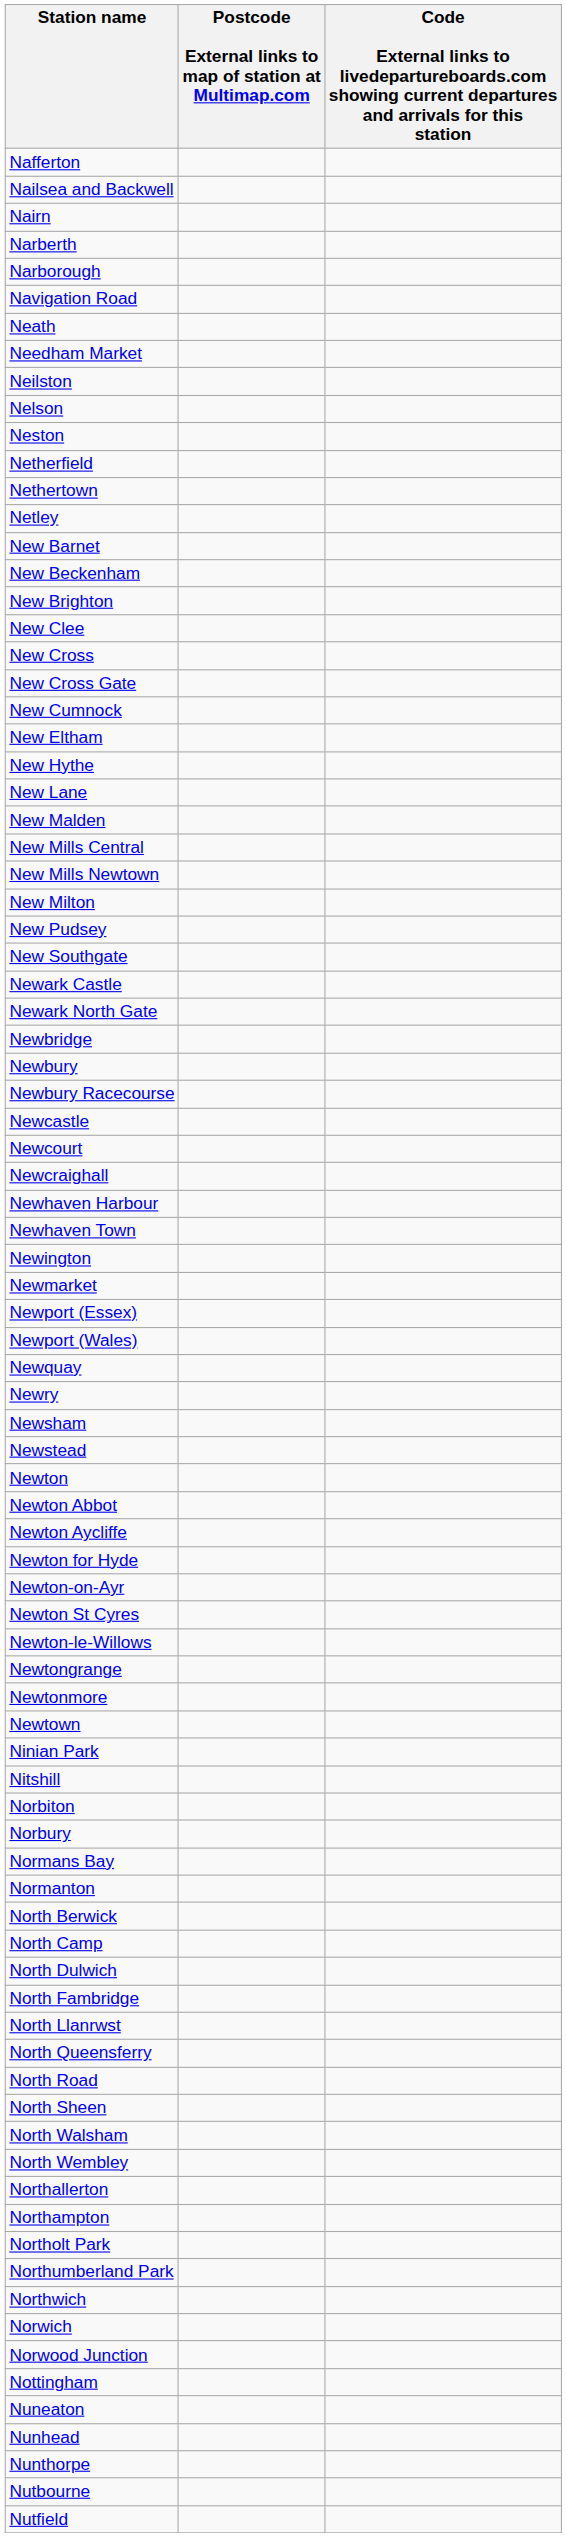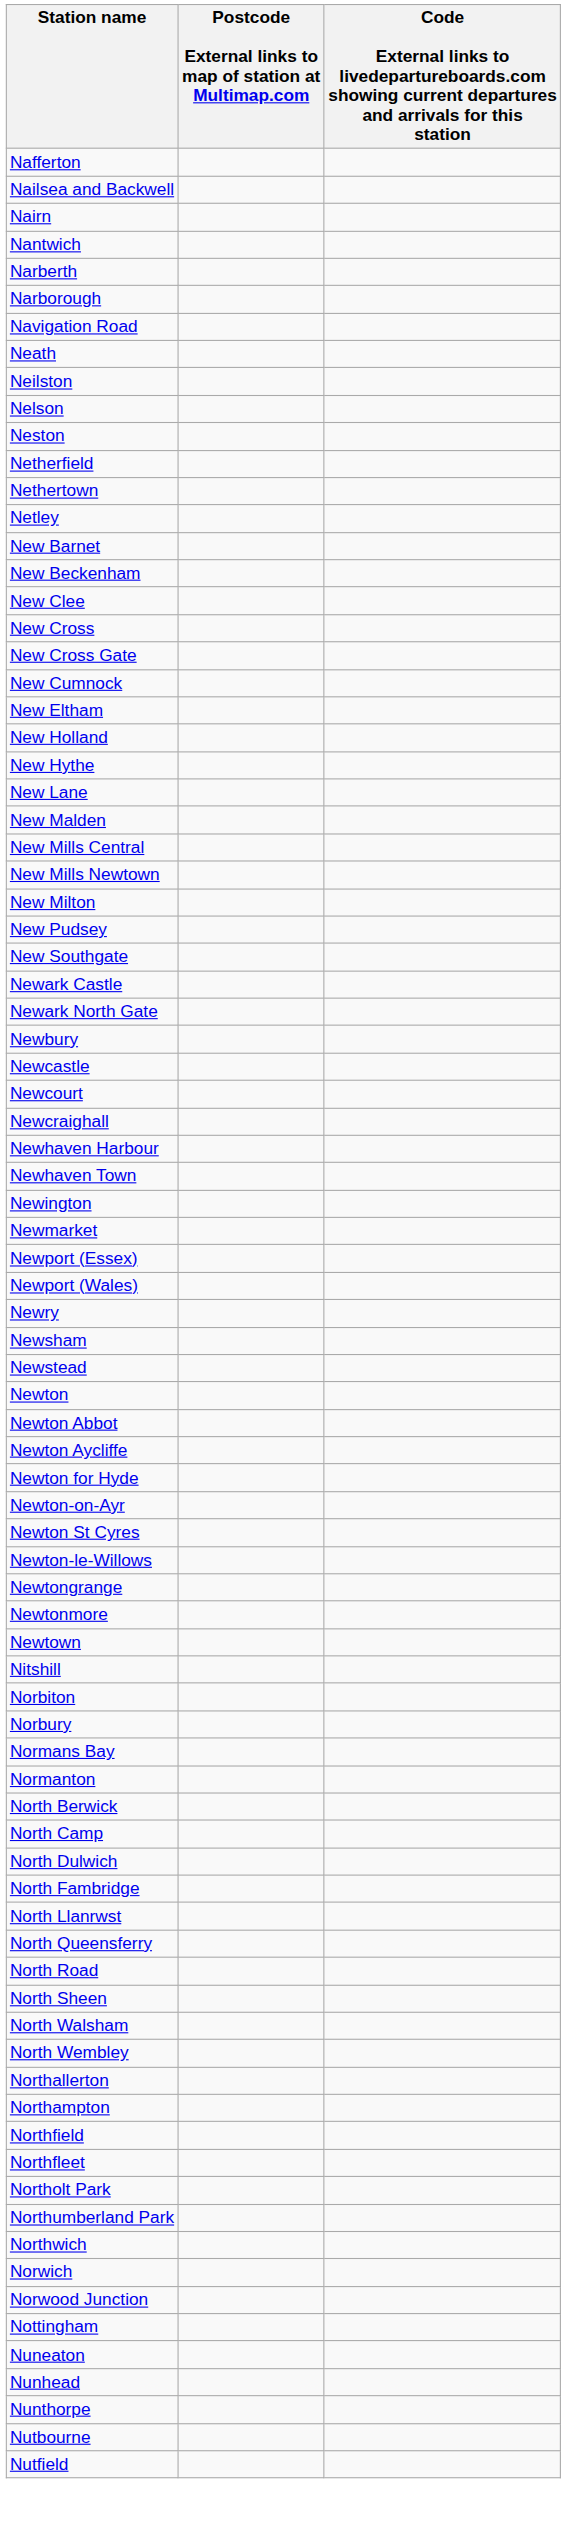 <table class="wikitable" style="margin: auto;">
 <tr>
 <th valign="top" align="left">Station name</th>
 <th valign="top" align="left">Postcode<br><br>External links to <br>map of station at <br><a href='#'>Multimap.com</a></th>
 <th valign="top" align="left">Code<br><br>External links to <br>livedepartureboards.com<br>showing current departures <br>and arrivals for this <br>station</th>
 </tr>
 <tr>
 <td><a href='#'>Nafferton</a></td>
 <td></td>
 <td></td>
 </tr>
 <tr>
 <td><a href='#'>Nailsea and Backwell</a></td>
 <td></td>
 <td></td>
 </tr>
 <tr>
 <td><a href='#'>Nairn</a></td>
 <td></td>
 <td></td>
 </tr>
 <tr>
+<td><a href='#'>Nantwich</a></td>
+<td></td>
+<td></td>
+</tr>
+<tr>
 <td><a href='#'>Narberth</a></td>
 <td></td>
 <td></td>
 </tr>
 <tr>
 <td><a href='#'>Narborough</a></td>
 <td></td>
 <td></td>
 </tr>
 <tr>
 <td><a href='#'>Navigation Road</a></td>
 <td></td>
 <td></td>
 </tr>
 <tr>
 <td><a href='#'>Neath</a></td>
-<td></td>
-<td></td>
-</tr>
-<tr>
-<td><a href='#'>Needham Market</a></td>
 <td></td>
 <td></td>
 </tr>
 <tr>
 <td><a href='#'>Neilston</a></td>
 <td></td>
 <td></td>
 </tr>
 <tr>
 <td><a href='#'>Nelson</a></td>
 <td></td>
 <td></td>
 </tr>
 <tr>
 <td><a href='#'>Neston</a></td>
 <td></td>
 <td></td>
 </tr>
 <tr>
 <td><a href='#'>Netherfield</a></td>
 <td></td>
 <td></td>
 </tr>
 <tr>
 <td><a href='#'>Nethertown</a></td>
 <td></td>
 <td></td>
 </tr>
 <tr>
 <td><a href='#'>Netley</a></td>
 <td></td>
 <td></td>
 </tr>
 <tr>
 <td><a href='#'>New Barnet</a></td>
 <td></td>
 <td></td>
 </tr>
 <tr>
 <td><a href='#'>New Beckenham</a></td>
 <td></td>
 <td></td>
 </tr>
 <tr>
-<td><a href='#'>New Brighton</a></td>
-<td></td>
-<td></td>
-</tr>
-<tr>
 <td><a href='#'>New Clee</a></td>
 <td></td>
 <td></td>
 </tr>
 <tr>
 <td><a href='#'>New Cross</a></td>
 <td></td>
 <td></td>
 </tr>
 <tr>
 <td><a href='#'>New Cross Gate</a></td>
 <td></td>
 <td></td>
 </tr>
 <tr>
 <td><a href='#'>New Cumnock</a></td>
 <td></td>
 <td></td>
 </tr>
 <tr>
 <td><a href='#'>New Eltham</a></td>
+<td></td>
+<td></td>
+</tr>
+<tr>
+<td><a href='#'>New Holland</a></td>
 <td></td>
 <td></td>
 </tr>
 <tr>
 <td><a href='#'>New Hythe</a></td>
 <td></td>
 <td></td>
 </tr>
 <tr>
 <td><a href='#'>New Lane</a></td>
 <td></td>
 <td></td>
 </tr>
 <tr>
 <td><a href='#'>New Malden</a></td>
 <td></td>
 <td></td>
 </tr>
 <tr>
 <td><a href='#'>New Mills Central</a></td>
 <td></td>
 <td></td>
 </tr>
 <tr>
 <td><a href='#'>New Mills Newtown</a></td>
 <td></td>
 <td></td>
 </tr>
 <tr>
 <td><a href='#'>New Milton</a></td>
 <td></td>
 <td></td>
 </tr>
 <tr>
 <td><a href='#'>New Pudsey</a></td>
 <td></td>
 <td></td>
 </tr>
 <tr>
 <td><a href='#'>New Southgate</a></td>
 <td></td>
 <td></td>
 </tr>
 <tr>
 <td><a href='#'>Newark Castle</a></td>
 <td></td>
 <td></td>
 </tr>
 <tr>
 <td><a href='#'>Newark North Gate</a></td>
 <td></td>
 <td></td>
 </tr>
 <tr>
-<td><a href='#'>Newbridge</a></td>
-<td></td>
-<td></td>
-</tr>
-<tr>
 <td><a href='#'>Newbury</a></td>
-<td></td>
-<td></td>
-</tr>
-<tr>
-<td><a href='#'>Newbury Racecourse</a></td>
 <td></td>
 <td></td>
 </tr>
 <tr Central>
 <td><a href='#'>Newcastle</a></td>
 <td></td>
 <td></td>
 </tr>
 <tr>
 <td><a href='#'>Newcourt</a></td>
 <td></td>
 <td></td>
 </tr>
 <tr>
 <td><a href='#'>Newcraighall</a></td>
 <td></td>
 <td></td>
 </tr>
 <tr>
 <td><a href='#'>Newhaven Harbour</a></td>
 <td></td>
 <td></td>
 </tr>
 <tr>
 <td><a href='#'>Newhaven Town</a></td>
 <td></td>
 <td></td>
 </tr>
 <tr>
 <td><a href='#'>Newington</a></td>
 <td></td>
 <td></td>
 </tr>
 <tr>
 <td><a href='#'>Newmarket</a></td>
 <td></td>
 <td></td>
 </tr>
 <tr>
 <td><a href='#'>Newport (Essex)</a></td>
 <td></td>
 <td></td>
 </tr>
 <tr>
 <td><a href='#'>Newport (Wales)</a></td>
-<td></td>
-<td></td>
-</tr>
-<tr>
-<td><a href='#'>Newquay</a></td>
 <td></td>
 <td></td>
 </tr>
 <tr>
 <td><a href='#'>Newry</a></td>
 <td></td>
 <td></td>
 </tr>
 <tr>
 <td><a href='#'>Newsham</a></td>
 <td></td>
 <td></td>
 </tr>
 <tr>
 <td><a href='#'>Newstead</a></td>
 <td></td>
 <td></td>
 </tr>
 <tr>
 <td><a href='#'>Newton</a></td>
 <td></td>
 <td></td>
 </tr>
 <tr>
 <td><a href='#'>Newton Abbot</a></td>
 <td></td>
 <td></td>
 </tr>
 <tr>
 <td><a href='#'>Newton Aycliffe</a></td>
 <td></td>
 <td></td>
 </tr>
 <tr>
 <td><a href='#'>Newton for Hyde</a></td>
 <td></td>
 <td></td>
 </tr>
 <tr>
 <td><a href='#'>Newton-on-Ayr</a></td>
 <td></td>
 <td></td>
 </tr>
 <tr>
 <td><a href='#'>Newton St Cyres</a></td>
 <td></td>
 <td></td>
 </tr>
 <tr>
 <td><a href='#'>Newton-le-Willows</a></td>
 <td></td>
 <td></td>
 </tr>
 <tr>
 <td><a href='#'>Newtongrange</a></td>
 <td></td>
 <td></td>
 </tr>
 <tr>
 <td><a href='#'>Newtonmore</a></td>
 <td></td>
 <td></td>
 </tr>
 <tr>
 <td><a href='#'>Newtown</a></td>
-<td></td>
-<td></td>
-</tr>
-<tr>
-<td><a href='#'>Ninian Park</a></td>
 <td></td>
 <td></td>
 </tr>
 <tr>
 <td><a href='#'>Nitshill</a></td>
 <td></td>
 <td></td>
 </tr>
 <tr>
 <td><a href='#'>Norbiton</a></td>
 <td></td>
 <td></td>
 </tr>
 <tr>
 <td><a href='#'>Norbury</a></td>
 <td></td>
 <td></td>
 </tr>
 <tr>
 <td><a href='#'>Normans Bay</a></td>
 <td></td>
 <td></td>
 </tr>
 <tr>
 <td><a href='#'>Normanton</a></td>
 <td></td>
 <td></td>
 </tr>
 <tr>
 <td><a href='#'>North Berwick</a></td>
 <td></td>
 <td></td>
 </tr>
 <tr>
 <td><a href='#'>North Camp</a></td>
 <td></td>
 <td></td>
 </tr>
 <tr>
 <td><a href='#'>North Dulwich</a></td>
 <td></td>
 <td></td>
 </tr>
 <tr>
 <td><a href='#'>North Fambridge</a></td>
 <td></td>
 <td></td>
 </tr>
 <tr>
 <td><a href='#'>North Llanrwst</a></td>
 <td></td>
 <td></td>
 </tr>
 <tr>
 <td><a href='#'>North Queensferry</a></td>
 <td></td>
 <td></td>
 </tr>
 <tr>
 <td><a href='#'>North Road</a></td>
 <td></td>
 <td></td>
 </tr>
 <tr>
 <td><a href='#'>North Sheen</a></td>
 <td></td>
 <td></td>
 </tr>
 <tr>
 <td><a href='#'>North Walsham</a></td>
 <td></td>
 <td></td>
 </tr>
 <tr>
 <td><a href='#'>North Wembley</a></td>
 <td></td>
 <td></td>
 </tr>
 <tr>
 <td><a href='#'>Northallerton</a></td>
 <td></td>
 <td></td>
 </tr>
 <tr>
 <td><a href='#'>Northampton</a></td>
 <td></td>
 <td></td>
 </tr>
 <tr>
+<td><a href='#'>Northfield</a></td>
+<td></td>
+<td></td>
+</tr>
+<tr>
+<td><a href='#'>Northfleet</a></td>
+<td></td>
+<td></td>
+</tr>
+<tr>
 <td><a href='#'>Northolt Park</a></td>
 <td></td>
 <td></td>
 </tr>
 <tr>
 <td><a href='#'>Northumberland Park</a></td>
 <td></td>
 <td></td>
 </tr>
 <tr>
 <td><a href='#'>Northwich</a></td>
 <td></td>
 <td></td>
 </tr>
 <tr>
 <td><a href='#'>Norwich</a></td>
 <td></td>
 <td></td>
 </tr>
 <tr>
 <td><a href='#'>Norwood Junction</a></td>
 <td></td>
 <td></td>
 </tr>
 <tr>
 <td><a href='#'>Nottingham</a></td>
 <td></td>
 <td></td>
 </tr>
 <tr>
 <td><a href='#'>Nuneaton</a></td>
 <td></td>
 <td></td>
 </tr>
 <tr>
 <td><a href='#'>Nunhead</a></td>
 <td></td>
 <td></td>
 </tr>
 <tr>
 <td><a href='#'>Nunthorpe</a></td>
 <td></td>
 <td></td>
 </tr>
 <tr>
 <td><a href='#'>Nutbourne</a></td>
 <td></td>
 <td></td>
 </tr>
 <tr>
 <td><a href='#'>Nutfield</a></td>
 <td></td>
 <td></td>
 </tr>
 </table>
